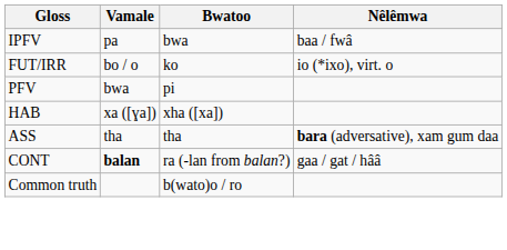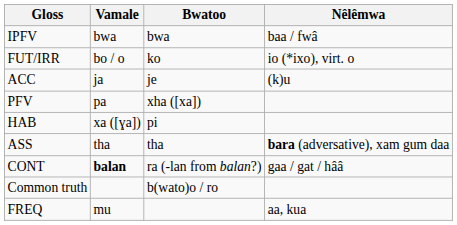 <table class="wikitable">
 <tr>
 <th>Gloss</th>
 <th>Vamale</th>
 <th>Bwatoo</th>
 <th>Nêlêmwa</th>
 </tr>
 <tr>
 <td>IPFV</td>
-<td>pa</td>
+<td>bwa</td>
 <td>bwa</td>
 <td>baa  / fwâ</td>
 </tr>
 <tr>
 <td>FUT/IRR</td>
 <td>bo  / o</td>
 <td>ko</td>
 <td>io  (*ixo), virt. o</td>
 </tr>
 <tr>
+<td>ACC</td>
+<td>ja</td>
+<td>je</td>
+<td>(k)u</td>
+</tr>
+<tr>
 <td>PFV</td>
-<td>bwa</td>
-<td>pi</td>
+<td>pa</td>
+<td>xha ([xa])</td>
 <td></td>
 </tr>
 <tr>
 <td>HAB</td>
 <td>xa ([ɣa])</td>
-<td>xha ([xa])</td>
+<td>pi</td>
 <td></td>
 </tr>
 <tr>
 <td>ASS</td>
 <td>tha</td>
 <td>tha</td>
 <td><strong>bara</strong> (adversative), xam gum daa</td>
 </tr>
 <tr>
 <td>CONT</td>
 <td><strong>balan</strong></td>
 <td>ra  (-lan from <em>balan</em>?)</td>
 <td>gaa  / gat / hââ</td>
 </tr>
 <tr>
 <td>Common  truth</td>
 <td></td>
 <td>b(wato)o  / ro</td>
 <td></td>
 </tr>
+<tr>
+<td>FREQ</td>
+<td>mu</td>
+<td></td>
+<td>aa,  kua</td>
+</tr>
 </table>
